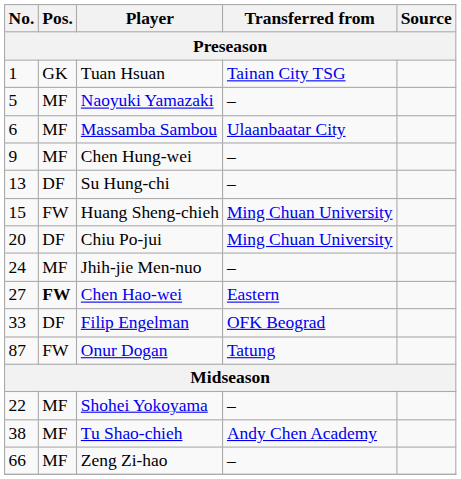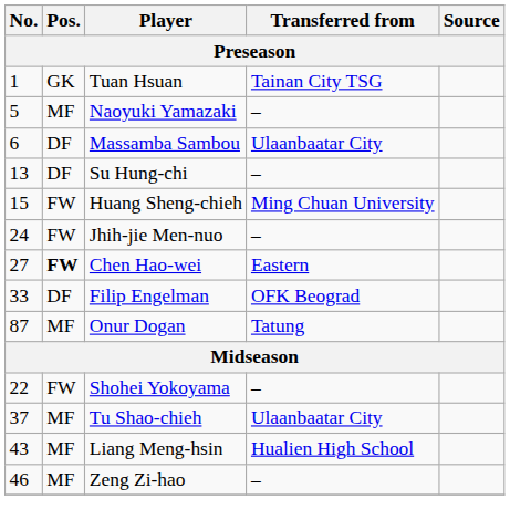 <table class="wikitable sortable">
 <tr>
 <th>No.</th>
 <th>Pos.</th>
 <th>Player</th>
 <th>Transferred from</th>
 <th>Source</th>
 </tr>
 <tr>
 <th colspan=5>Preseason</th>
 </tr>
 <tr>
 <td>1</td>
 <td>GK</td>
 <td>Tuan Hsuan</td>
 <td> <a href='#'>Tainan City TSG</a></td>
 <td></td>
 </tr>
 <tr>
 <td>5</td>
 <td>MF</td>
 <td><a href='#'>Naoyuki Yamazaki</a></td>
 <td>–</td>
 <td></td>
 </tr>
 <tr>
 <td>6</td>
-<td>MF</td>
+<td>DF</td>
 <td><a href='#'>Massamba Sambou</a></td>
 <td> <a href='#'>Ulaanbaatar City</a></td>
-<td></td>
-</tr>
-<tr>
-<td>9</td>
-<td>MF</td>
-<td>Chen Hung-wei</td>
-<td>–</td>
 <td></td>
 </tr>
 <tr>
 <td>13</td>
 <td>DF</td>
 <td>Su Hung-chi</td>
 <td>–</td>
 <td></td>
 </tr>
 <tr>
 <td>15</td>
 <td>FW</td>
 <td>Huang Sheng-chieh</td>
 <td> <a href='#'>Ming Chuan University</a></td>
 <td></td>
 </tr>
 <tr>
-<td>20</td>
-<td>DF</td>
-<td>Chiu Po-jui</td>
-<td> <a href='#'>Ming Chuan University</a></td>
-<td></td>
-</tr>
-<tr>
 <td>24</td>
-<td>MF</td>
+<td>FW</td>
 <td>Jhih-jie Men-nuo</td>
 <td>–</td>
 <td></td>
 </tr>
 <tr>
 <td>27</td>
 <td><strong>FW</strong></td>
 <td><a href='#'>Chen Hao-wei</a></td>
 <td> <a href='#'>Eastern</a></td>
 <td></td>
 </tr>
 <tr>
 <td>33</td>
 <td>DF</td>
 <td><a href='#'>Filip Engelman</a></td>
 <td> <a href='#'>OFK Beograd</a></td>
 <td></td>
 </tr>
 <tr>
 <td>87</td>
-<td>FW</td>
+<td>MF</td>
 <td><a href='#'>Onur Dogan</a></td>
 <td> <a href='#'>Tatung</a></td>
 <td></td>
 </tr>
 <tr>
 <th colspan=5>Midseason</th>
 </tr>
 <tr>
 <td>22</td>
-<td>MF</td>
+<td>FW</td>
 <td><a href='#'>Shohei Yokoyama</a></td>
 <td>–</td>
 <td></td>
 </tr>
 <tr>
-<td>38</td>
+<td>37</td>
 <td>MF</td>
 <td><a href='#'>Tu Shao-chieh</a></td>
-<td> <a href='#'>Andy Chen Academy</a></td>
+<td> <a href='#'>Ulaanbaatar City</a></td>
 <td></td>
 </tr>
 <tr>
-<td>66</td>
+<td>43</td>
+<td>MF</td>
+<td>Liang Meng-hsin</td>
+<td> <a href='#'>Hualien High School</a></td>
+<td></td>
+</tr>
+<tr>
+<td>46</td>
 <td>MF</td>
 <td>Zeng Zi-hao</td>
 <td>–</td>
 <td></td>
 </tr>
 <tr>
 </tr>
 </table>
